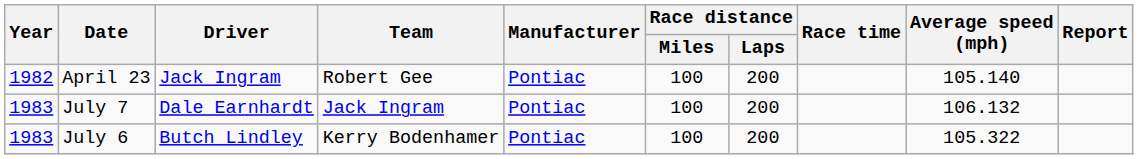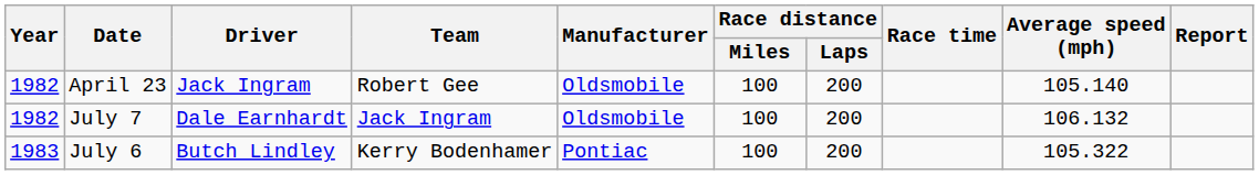 <table class="wikitable" style="font-size: 95%;">
 <tr>
 <th rowspan="2">Year</th>
 <th rowspan="2">Date</th>
 <th rowspan="2">Driver</th>
 <th rowspan="2">Team</th>
 <th rowspan="2">Manufacturer</th>
 <th colspan="2">Race distance</th>
 <th rowspan="2">Race time</th>
 <th rowspan="2">Average speed<br>(mph)</th>
 <th rowspan="2">Report</th>
 </tr>
 <tr>
 <th>Miles</th>
 <th>Laps</th>
 </tr>
 <tr>
 <td><a href='#'>1982</a></td>
 <td>April 23</td>
 <td><a href='#'>Jack Ingram</a></td>
 <td>Robert Gee</td>
-<td><a href='#'>Pontiac</a></td>
+<td><a href='#'>Oldsmobile</a></td>
 <td align="center">100</td>
 <td align="center">200</td>
 <td align="center"></td>
 <td align="center">105.140</td>
 <td></td>
 </tr>
 <tr>
-<td><a href='#'>1983</a></td>
+<td><a href='#'>1982</a></td>
 <td>July 7</td>
 <td><a href='#'>Dale Earnhardt</a></td>
 <td><a href='#'>Jack Ingram</a></td>
-<td><a href='#'>Pontiac</a></td>
+<td><a href='#'>Oldsmobile</a></td>
 <td align="center">100</td>
 <td align="center">200</td>
 <td align="center"></td>
 <td align="center">106.132</td>
 <td></td>
 </tr>
 <tr>
 <td><a href='#'>1983</a></td>
 <td>July 6</td>
 <td><a href='#'>Butch Lindley</a></td>
 <td>Kerry Bodenhamer</td>
 <td><a href='#'>Pontiac</a></td>
 <td align="center">100</td>
 <td align="center">200</td>
 <td align="center"></td>
 <td align="center">105.322</td>
 <td></td>
 </tr>
 </table>
